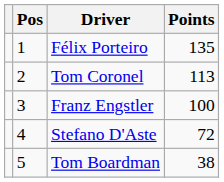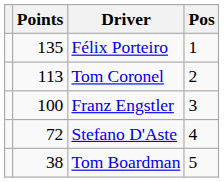 <table class="wikitable" style="font-size: 95%;">
 <tr>
 <th></th>
+<th>Points</th>
+<th>Driver</th>
 <th>Pos</th>
-<th>Driver</th>
-<th>Points</th>
 </tr>
 <tr>
 <td align="left"></td>
+<td align="right">135</td>
+<td> <a href='#'>Félix Porteiro</a></td>
 <td>1</td>
-<td> <a href='#'>Félix Porteiro</a></td>
-<td align="right">135</td>
 </tr>
 <tr>
 <td align="left"></td>
+<td align="right">113</td>
+<td> <a href='#'>Tom Coronel</a></td>
 <td>2</td>
-<td> <a href='#'>Tom Coronel</a></td>
-<td align="right">113</td>
 </tr>
 <tr>
 <td align="left"></td>
+<td align="right">100</td>
+<td> <a href='#'>Franz Engstler</a></td>
 <td>3</td>
-<td> <a href='#'>Franz Engstler</a></td>
-<td align="right">100</td>
 </tr>
 <tr>
 <td align="left"></td>
+<td align="right">72</td>
+<td> <a href='#'>Stefano D'Aste</a></td>
 <td>4</td>
-<td> <a href='#'>Stefano D'Aste</a></td>
-<td align="right">72</td>
 </tr>
 <tr>
 <td align="left"></td>
+<td align="right">38</td>
+<td> <a href='#'>Tom Boardman</a></td>
 <td>5</td>
-<td> <a href='#'>Tom Boardman</a></td>
-<td align="right">38</td>
 </tr>
 </table>
